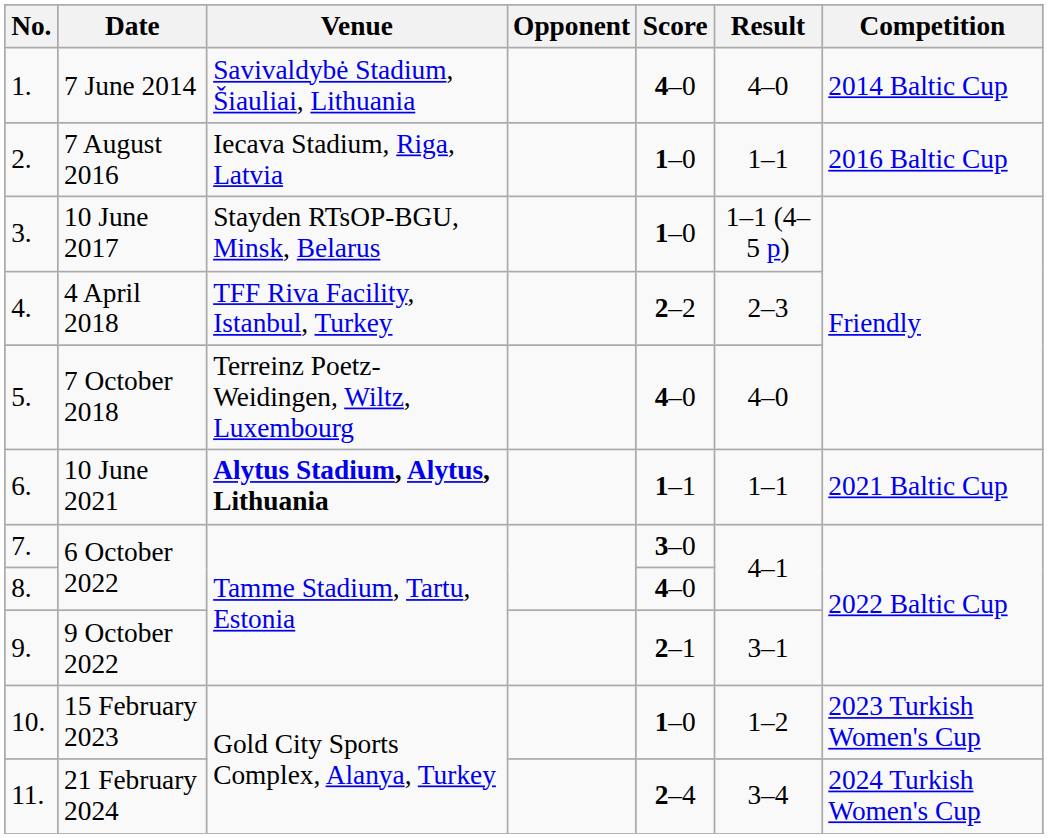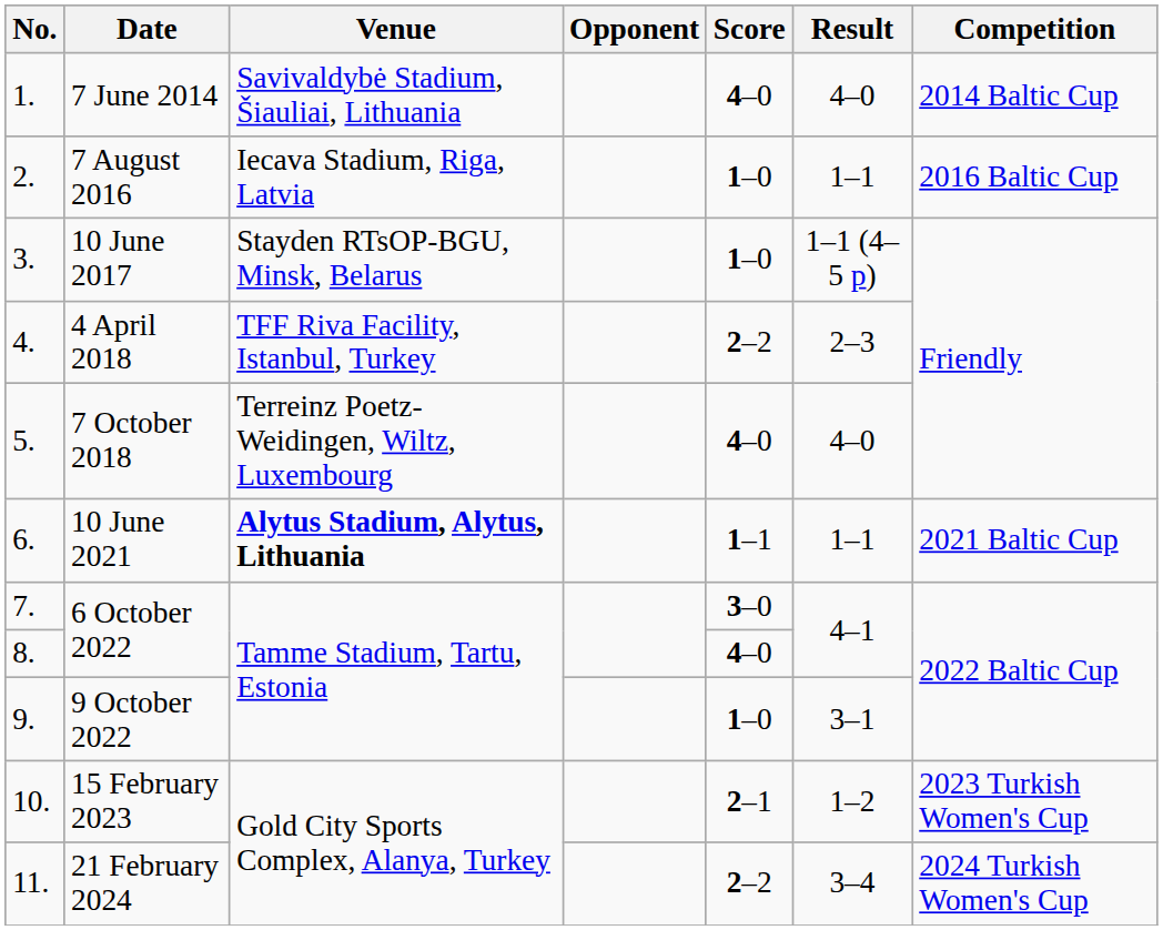 <table class="wikitable">
 <tr>
 <th>No.</th>
 <th>Date</th>
 <th>Venue</th>
 <th>Opponent</th>
 <th>Score</th>
 <th>Result</th>
 <th>Competition</th>
 </tr>
 <tr>
 <td>1.</td>
 <td>7 June 2014</td>
 <td><a href='#'>Savivaldybė Stadium</a>, <a href='#'>Šiauliai</a>, <a href='#'>Lithuania</a></td>
 <td></td>
 <td align=center><strong>4</strong>–0</td>
 <td align=center>4–0</td>
 <td><a href='#'>2014 Baltic Cup</a></td>
 </tr>
 <tr>
 <td>2.</td>
 <td>7 August 2016</td>
 <td>Iecava Stadium, <a href='#'>Riga</a>, <a href='#'>Latvia</a></td>
 <td></td>
 <td align=center><strong>1</strong>–0</td>
 <td align=center>1–1</td>
 <td><a href='#'>2016 Baltic Cup</a></td>
 </tr>
 <tr>
 <td>3.</td>
 <td>10 June 2017</td>
 <td>Stayden RTsOP-BGU, <a href='#'>Minsk</a>, <a href='#'>Belarus</a></td>
 <td></td>
 <td align=center><strong>1</strong>–0</td>
 <td align=center>1–1 (4–5 <a href='#'>p</a>)</td>
 <td rowspan=3><a href='#'>Friendly</a></td>
 </tr>
 <tr>
 <td>4.</td>
 <td>4 April 2018</td>
 <td><a href='#'>TFF Riva Facility</a>, <a href='#'>Istanbul</a>, <a href='#'>Turkey</a></td>
 <td></td>
 <td align=center><strong>2</strong>–2</td>
 <td align=center>2–3</td>
 </tr>
 <tr>
 <td>5.</td>
 <td>7 October 2018</td>
 <td>Terreinz Poetz-Weidingen, <a href='#'>Wiltz</a>, <a href='#'>Luxembourg</a></td>
 <td></td>
 <td align=center><strong>4</strong>–0</td>
 <td align=center>4–0</td>
 </tr>
 <tr>
 <td>6.</td>
 <td>10 June 2021</td>
 <td><strong><a href='#'>Alytus Stadium</a>, <a href='#'>Alytus</a>, Lithuania</strong></td>
 <td></td>
 <td align=center><strong>1</strong>–1</td>
 <td align=center>1–1</td>
 <td><a href='#'>2021 Baltic Cup</a></td>
 </tr>
 <tr>
 <td>7.</td>
 <td rowspan=2>6 October 2022</td>
 <td rowspan=3><a href='#'>Tamme Stadium</a>, <a href='#'>Tartu</a>, <a href='#'>Estonia</a></td>
 <td rowspan=2></td>
 <td align=center><strong>3</strong>–0</td>
 <td rowspan=2 align=center>4–1</td>
 <td rowspan=3><a href='#'>2022 Baltic Cup</a></td>
 </tr>
 <tr>
 <td>8.</td>
 <td align=center><strong>4</strong>–0</td>
 </tr>
 <tr>
 <td>9.</td>
 <td>9 October 2022</td>
 <td></td>
-<td align=center><strong>2</strong>–1</td>
+<td align=center><strong>1</strong>–0</td>
 <td align=center>3–1</td>
 </tr>
 <tr>
 <td>10.</td>
 <td>15 February 2023</td>
 <td rowspan=2>Gold City Sports Complex, <a href='#'>Alanya</a>, <a href='#'>Turkey</a></td>
 <td></td>
-<td align=center><strong>1</strong>–0</td>
+<td align=center><strong>2</strong>–1</td>
 <td align=center>1–2</td>
 <td><a href='#'>2023 Turkish Women's Cup</a></td>
 </tr>
 <tr>
 <td>11.</td>
 <td>21 February 2024</td>
 <td></td>
-<td align=center><strong>2</strong>–4</td>
+<td align=center><strong>2</strong>–2</td>
 <td align=center>3–4</td>
 <td><a href='#'>2024 Turkish Women's Cup</a></td>
 </tr>
 <tr>
 </tr>
 </table>
